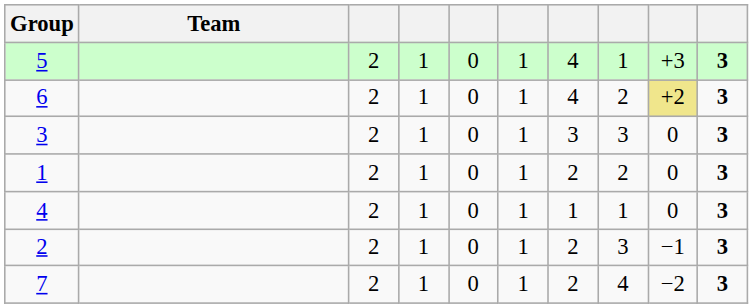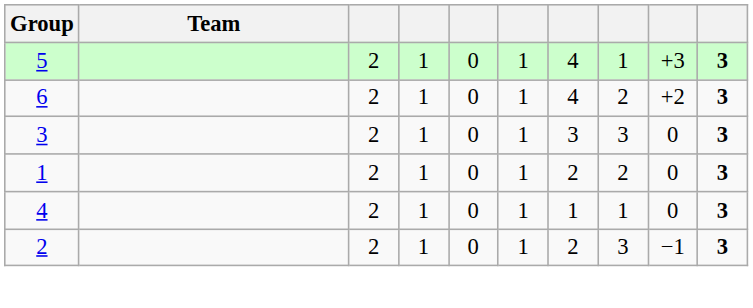 <table class="wikitable" style="text-align: center; font-size: 90%;">
 <tr>
 <th width="25">Group</th>
 <th width="165">Team</th>
 <th width="25"></th>
 <th width="25"></th>
 <th width="25"></th>
 <th width="25"></th>
 <th width="25"></th>
 <th width="25"></th>
 <th width="25"></th>
 <th width="25"></th>
 </tr>
 <tr bgcolor="ccffcc">
 <td><a href='#'>5</a></td>
 <td align=left></td>
 <td>2</td>
 <td>1</td>
 <td>0</td>
 <td>1</td>
 <td>4</td>
 <td>1</td>
 <td>+3</td>
 <td><strong>3</strong></td>
 </tr>
 <tr>
 <td><a href='#'>6</a></td>
 <td align=left></td>
 <td>2</td>
 <td>1</td>
 <td>0</td>
 <td>1</td>
 <td>4</td>
 <td>2</td>
-<td style="background: khaki;">+2</td>
+<td>+2</td>
 <td><strong>3</strong></td>
 </tr>
 <tr>
 <td><a href='#'>3</a></td>
 <td align=left></td>
 <td>2</td>
 <td>1</td>
 <td>0</td>
 <td>1</td>
 <td>3</td>
 <td>3</td>
 <td>0</td>
 <td><strong>3</strong></td>
 </tr>
 <tr>
 <td><a href='#'>1</a></td>
 <td align=left></td>
 <td>2</td>
 <td>1</td>
 <td>0</td>
 <td>1</td>
 <td>2</td>
 <td>2</td>
 <td>0</td>
 <td><strong>3</strong></td>
 </tr>
 <tr>
 <td><a href='#'>4</a></td>
 <td align=left></td>
 <td>2</td>
 <td>1</td>
 <td>0</td>
 <td>1</td>
 <td>1</td>
 <td>1</td>
 <td>0</td>
 <td><strong>3</strong></td>
 </tr>
 <tr>
 <td><a href='#'>2</a></td>
 <td align=left></td>
 <td>2</td>
 <td>1</td>
 <td>0</td>
 <td>1</td>
 <td>2</td>
 <td>3</td>
 <td>−1</td>
 <td><strong>3</strong></td>
 </tr>
-<tr>
-<td><a href='#'>7</a></td>
-<td align=left></td>
-<td>2</td>
-<td>1</td>
-<td>0</td>
-<td>1</td>
-<td>2</td>
-<td>4</td>
-<td>−2</td>
-<td><strong>3</strong></td>
-</tr>
 </table>
